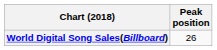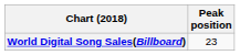 <table class="wikitable sortable plainrowheaders" style="text-align:center">
 <tr>
 <th scope="col">Chart (2018)</th>
 <th scope="col">Peak<br> position</th>
 </tr>
 <tr>
 <th scope="row"><a href='#'>World Digital Song Sales</a>(<em><a href='#'>Billboard</a></em>)</th>
-<td>26</td>
+<td>23</td>
 </tr>
 </table>
